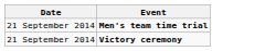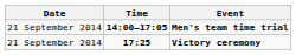 <table class="wikitable">
 <tr>
 <th>Date</th>
+<th>Time</th>
 <th>Event</th>
 </tr>
 <tr>
 <td>21 September 2014</td>
+<td><strong>14:00–17:05</strong></td>
 <td><strong>Men's team time trial</strong></td>
 </tr>
 <tr>
 <td>21 September 2014</td>
+<td align=center><strong>17:25</strong></td>
 <td><strong>Victory ceremony</strong></td>
 </tr>
 </table>
